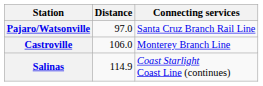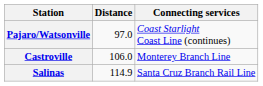 <table class=wikitable sortable" style="font-size:100%;text-align:right;">
 <tr>
 <th>Station</th>
 <th>Distance</th>
 <th>Connecting services</th>
 </tr>
 <tr>
 <th><a href='#'>Pajaro/Watsonville</a></th>
 <td>97.0</td>
-<td style="text-align:left;"><a href='#'>Santa Cruz Branch Rail Line</a></td>
+<td style="text-align:left;"><em><a href='#'>Coast Starlight</a></em><br><a href='#'>Coast Line</a> (continues)</td>
 </tr>
 <tr>
 <th><a href='#'>Castroville</a></th>
 <td>106.0</td>
 <td style="text-align:left;"><a href='#'>Monterey Branch Line</a></td>
 </tr>
 <tr>
 <th><a href='#'>Salinas</a></th>
 <td>114.9</td>
-<td style="text-align:left;"><em><a href='#'>Coast Starlight</a></em><br><a href='#'>Coast Line</a> (continues)</td>
+<td style="text-align:left;"><a href='#'>Santa Cruz Branch Rail Line</a></td>
 </tr>
 </table>
